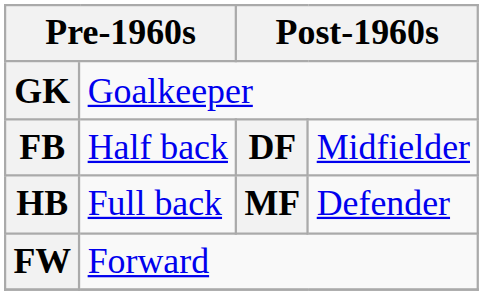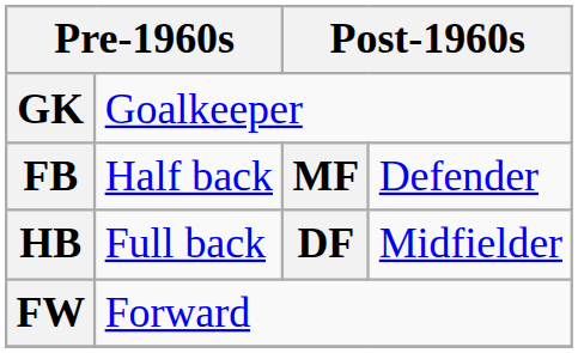 <table class="wikitable">
 <tr>
 <th colspan="2">Pre-1960s</th>
 <th colspan="2">Post-1960s</th>
 </tr>
 <tr>
 <th>GK</th>
 <td colspan="3"><a href='#'>Goalkeeper</a></td>
 </tr>
 <tr>
 <th>FB</th>
 <td><a href='#'>Half back</a></td>
-<th>DF</th>
-<td><a href='#'>Midfielder</a></td>
+<th>MF</th>
+<td><a href='#'>Defender</a></td>
 </tr>
 <tr>
 <th>HB</th>
 <td><a href='#'>Full back</a></td>
-<th>MF</th>
-<td><a href='#'>Defender</a></td>
+<th>DF</th>
+<td><a href='#'>Midfielder</a></td>
 </tr>
 <tr>
 <th>FW</th>
 <td colspan="3"><a href='#'>Forward</a></td>
 </tr>
 <tr>
 </tr>
 </table>
